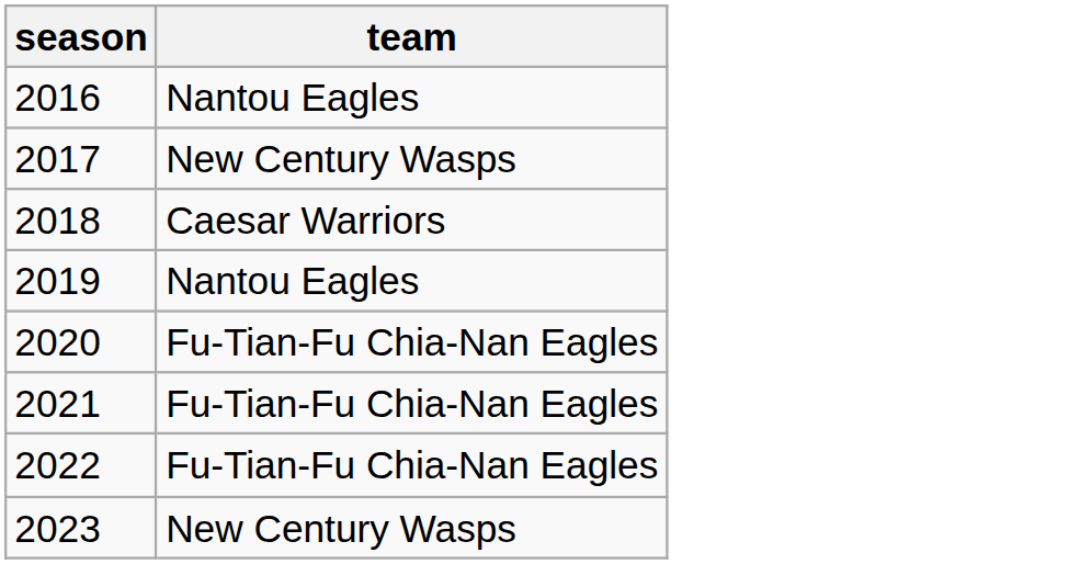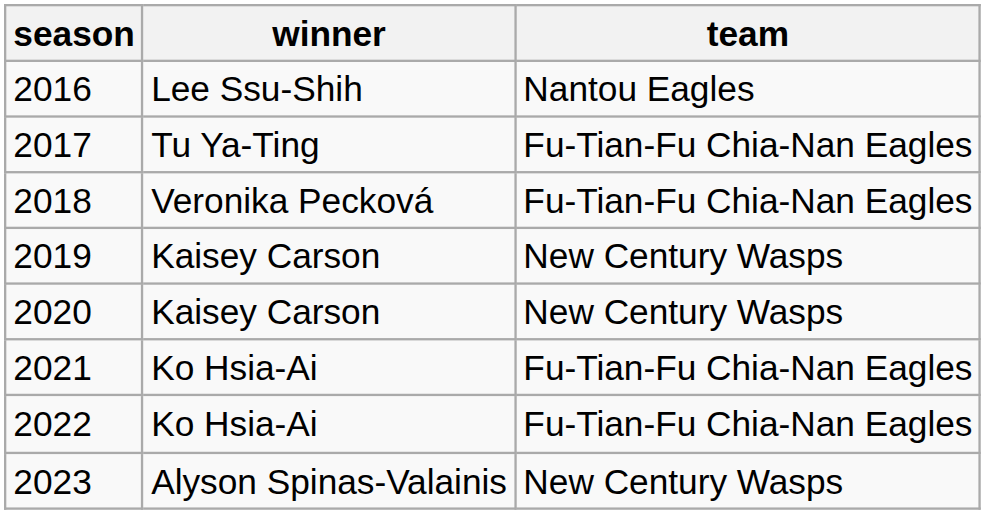 <table class="wikitable" style="font-size:95%;">
 <tr>
 <th>season</th>
+<th>winner</th>
 <th>team</th>
 </tr>
 <tr>
 <td>2016</td>
+<td>Lee Ssu-Shih</td>
 <td>Nantou Eagles</td>
 </tr>
 <tr>
 <td>2017</td>
+<td>Tu Ya-Ting</td>
+<td>Fu-Tian-Fu Chia-Nan Eagles</td>
+</tr>
+<tr>
+<td>2018</td>
+<td>Veronika Pecková</td>
+<td>Fu-Tian-Fu Chia-Nan Eagles</td>
+</tr>
+<tr>
+<td>2019</td>
+<td>Kaisey Carson</td>
 <td>New Century Wasps</td>
 </tr>
 <tr>
-<td>2018</td>
-<td>Caesar Warriors</td>
-</tr>
-<tr>
-<td>2019</td>
-<td>Nantou Eagles</td>
-</tr>
-<tr>
 <td>2020</td>
-<td>Fu-Tian-Fu Chia-Nan Eagles</td>
+<td>Kaisey Carson</td>
+<td>New Century Wasps</td>
 </tr>
 <tr>
 <td>2021</td>
+<td>Ko Hsia-Ai</td>
 <td>Fu-Tian-Fu Chia-Nan Eagles</td>
 </tr>
 <tr>
 <td>2022</td>
+<td>Ko Hsia-Ai</td>
 <td>Fu-Tian-Fu Chia-Nan Eagles</td>
 </tr>
 <tr>
 <td>2023</td>
+<td>Alyson Spinas-Valainis</td>
 <td>New Century Wasps</td>
 </tr>
 </table>
